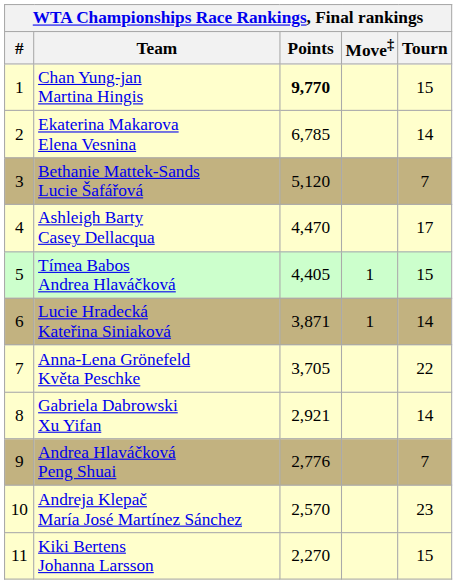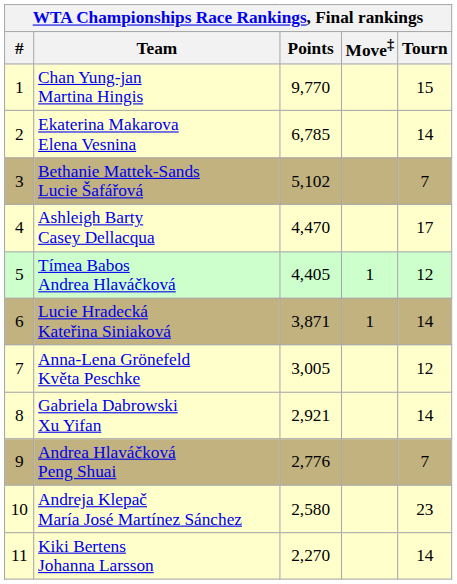 <table class="wikitable sortable" style="text-align:center">
 <tr>
 <th colspan="5"><a href='#'>WTA Championships Race Rankings</a>, Final rankings</th>
 </tr>
 <tr>
 <th style="width:20px;">#</th>
 <th style="width:220px;">Team</th>
 <th style="width:50px;">Points</th>
 <th style="width:25px;">Move<sup>‡</sup></th>
 <th style="width:25px;">Tourn</th>
 </tr>
 <tr style="background:#ffc;">
 <td>1</td>
 <td align=left> <a href='#'>Chan Yung-jan</a><br> <a href='#'>Martina Hingis</a></td>
-<td><strong>9,770</strong></td>
+<td>9,770</td>
 <td></td>
 <td>15</td>
 </tr>
 <tr style="background:#ffc;">
 <td>2</td>
 <td align=left> <a href='#'>Ekaterina Makarova</a><br> <a href='#'>Elena Vesnina</a></td>
 <td>6,785</td>
 <td></td>
 <td>14</td>
 </tr>
 <tr style="background:#c2b280;">
 <td>3</td>
 <td align=left> <a href='#'>Bethanie Mattek-Sands</a><br> <a href='#'>Lucie Šafářová</a></td>
-<td>5,120</td>
+<td>5,102</td>
 <td></td>
 <td>7</td>
 </tr>
 <tr style="background:#ffc;">
 <td>4</td>
 <td align=left> <a href='#'>Ashleigh Barty</a><br> <a href='#'>Casey Dellacqua</a></td>
 <td>4,470</td>
 <td></td>
 <td>17</td>
 </tr>
 <tr style="background:#cfc;">
 <td>5</td>
 <td align=left> <a href='#'>Tímea Babos</a><br> <a href='#'>Andrea Hlaváčková</a></td>
 <td>4,405</td>
 <td> 1</td>
-<td>15</td>
+<td>12</td>
 </tr>
 <tr style="background:#c2b280;">
 <td>6</td>
 <td align=left> <a href='#'>Lucie Hradecká</a><br> <a href='#'>Kateřina Siniaková</a></td>
 <td>3,871</td>
 <td> 1</td>
 <td>14</td>
 </tr>
 <tr style="background:#ffc;">
 <td>7</td>
 <td align=left> <a href='#'>Anna-Lena Grönefeld</a><br> <a href='#'>Květa Peschke</a></td>
-<td>3,705</td>
+<td>3,005</td>
 <td></td>
-<td>22</td>
+<td>12</td>
 </tr>
 <tr style="background:#ffc;">
 <td>8</td>
 <td align=left> <a href='#'>Gabriela Dabrowski</a><br> <a href='#'>Xu Yifan</a></td>
 <td>2,921</td>
 <td></td>
 <td>14</td>
 </tr>
 <tr style="background:#c2b280;">
 <td>9</td>
 <td align=left> <a href='#'>Andrea Hlaváčková</a><br> <a href='#'>Peng Shuai</a></td>
 <td>2,776</td>
 <td></td>
 <td>7</td>
 </tr>
 <tr style="background:#ffc;">
 <td>10</td>
 <td align=left> <a href='#'>Andreja Klepač</a><br> <a href='#'>María José Martínez Sánchez</a></td>
-<td>2,570</td>
+<td>2,580</td>
 <td></td>
 <td>23</td>
 </tr>
 <tr style="background:#ffc;">
 <td>11</td>
 <td align=left> <a href='#'>Kiki Bertens</a><br> <a href='#'>Johanna Larsson</a></td>
 <td>2,270</td>
 <td></td>
-<td>15</td>
+<td>14</td>
 </tr>
 </table>
